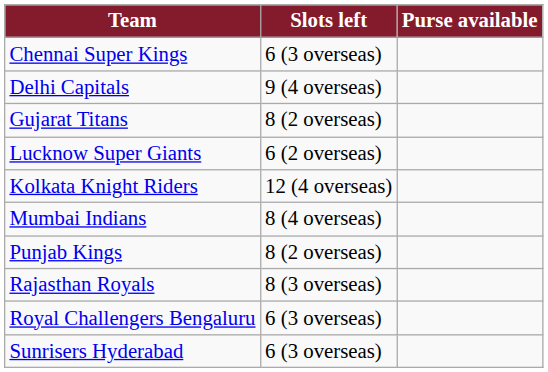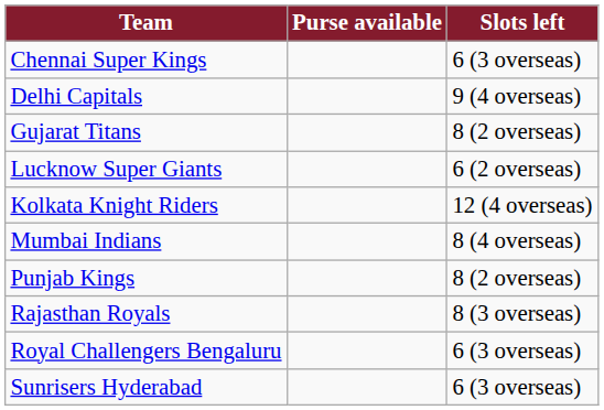 <table class="wikitable sortable">
 <tr>
 <th style="background: #841B2D;color:white">Team</th>
+<th style="background: #841B2D;color:white">Purse available</th>
 <th style="background: #841B2D;color:white">Slots left</th>
-<th style="background: #841B2D;color:white">Purse available</th>
 </tr>
 <tr>
 <td><a href='#'>Chennai Super Kings</a></td>
+<td></td>
 <td>6 (3 overseas)</td>
-<td></td>
 </tr>
 <tr>
 <td><a href='#'>Delhi Capitals</a></td>
+<td></td>
 <td>9 (4 overseas)</td>
-<td></td>
 </tr>
 <tr>
 <td><a href='#'>Gujarat Titans</a></td>
+<td></td>
 <td>8 (2 overseas)</td>
-<td></td>
 </tr>
 <tr>
 <td><a href='#'>Lucknow Super Giants</a></td>
+<td></td>
 <td>6 (2 overseas)</td>
-<td></td>
 </tr>
 <tr>
 <td><a href='#'>Kolkata Knight Riders</a></td>
+<td></td>
 <td>12 (4 overseas)</td>
-<td></td>
 </tr>
 <tr>
 <td><a href='#'>Mumbai Indians</a></td>
+<td></td>
 <td>8 (4 overseas)</td>
-<td></td>
 </tr>
 <tr>
 <td><a href='#'>Punjab Kings</a></td>
+<td></td>
 <td>8 (2 overseas)</td>
-<td></td>
 </tr>
 <tr>
 <td><a href='#'>Rajasthan Royals</a></td>
+<td></td>
 <td>8 (3 overseas)</td>
-<td></td>
 </tr>
 <tr>
 <td><a href='#'>Royal Challengers Bengaluru</a></td>
+<td></td>
 <td>6 (3 overseas)</td>
-<td></td>
 </tr>
 <tr>
 <td><a href='#'>Sunrisers Hyderabad</a></td>
+<td></td>
 <td>6 (3 overseas)</td>
-<td></td>
 </tr>
 </table>
